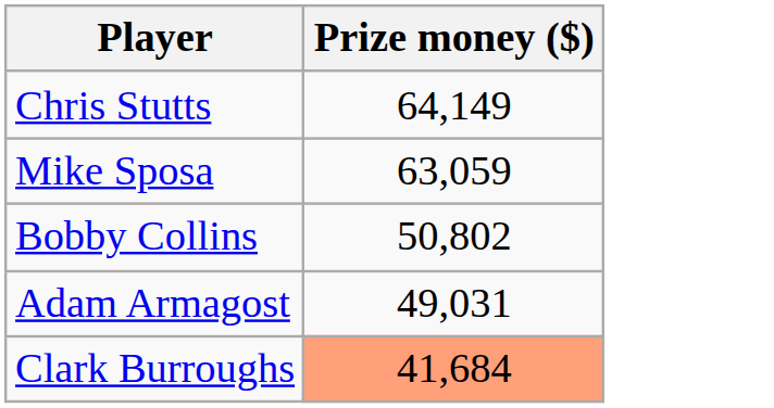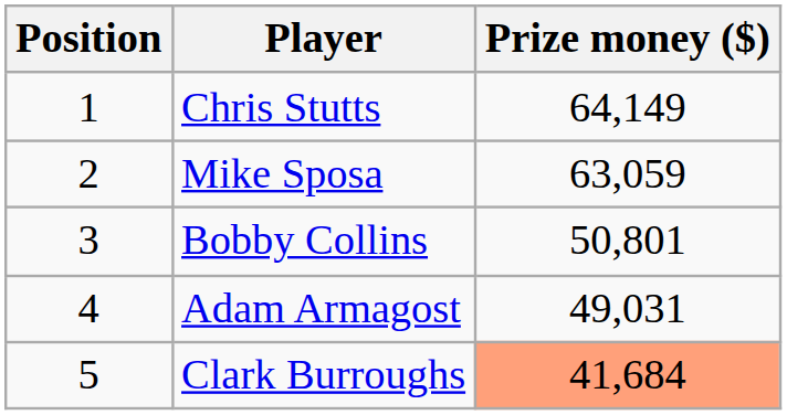 <table class="wikitable">
 <tr>
+<th>Position</th>
 <th>Player</th>
 <th>Prize money ($)</th>
 </tr>
 <tr>
+<td align=center>1</td>
 <td> <a href='#'>Chris Stutts</a></td>
 <td align=center>64,149</td>
 </tr>
 <tr>
+<td align=center>2</td>
 <td> <a href='#'>Mike Sposa</a></td>
 <td align=center>63,059</td>
 </tr>
 <tr>
+<td align=center>3</td>
 <td> <a href='#'>Bobby Collins</a></td>
-<td align=center>50,802</td>
+<td align=center>50,801</td>
 </tr>
 <tr>
+<td align=center>4</td>
 <td> <a href='#'>Adam Armagost</a></td>
 <td align=center>49,031</td>
 </tr>
 <tr>
+<td align=center>5</td>
 <td> <a href='#'>Clark Burroughs</a></td>
 <td align=center style="background: lightsalmon;">41,684</td>
 </tr>
 </table>
